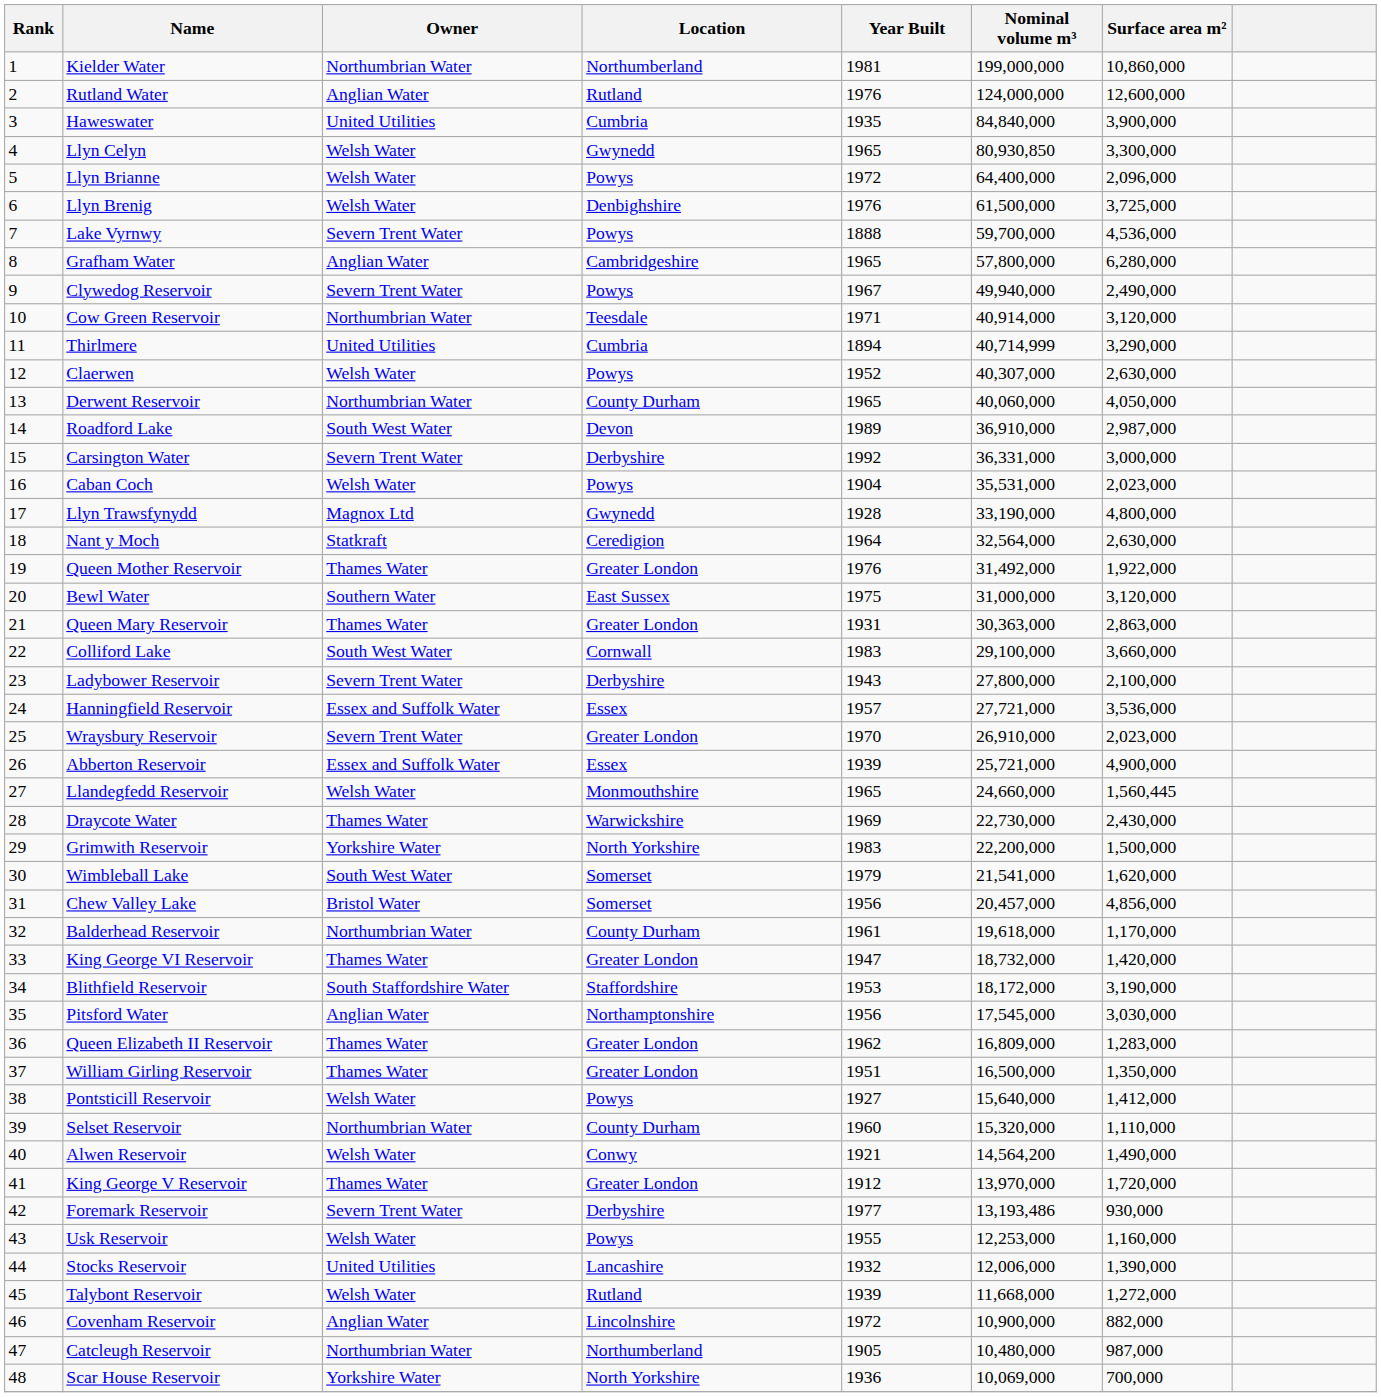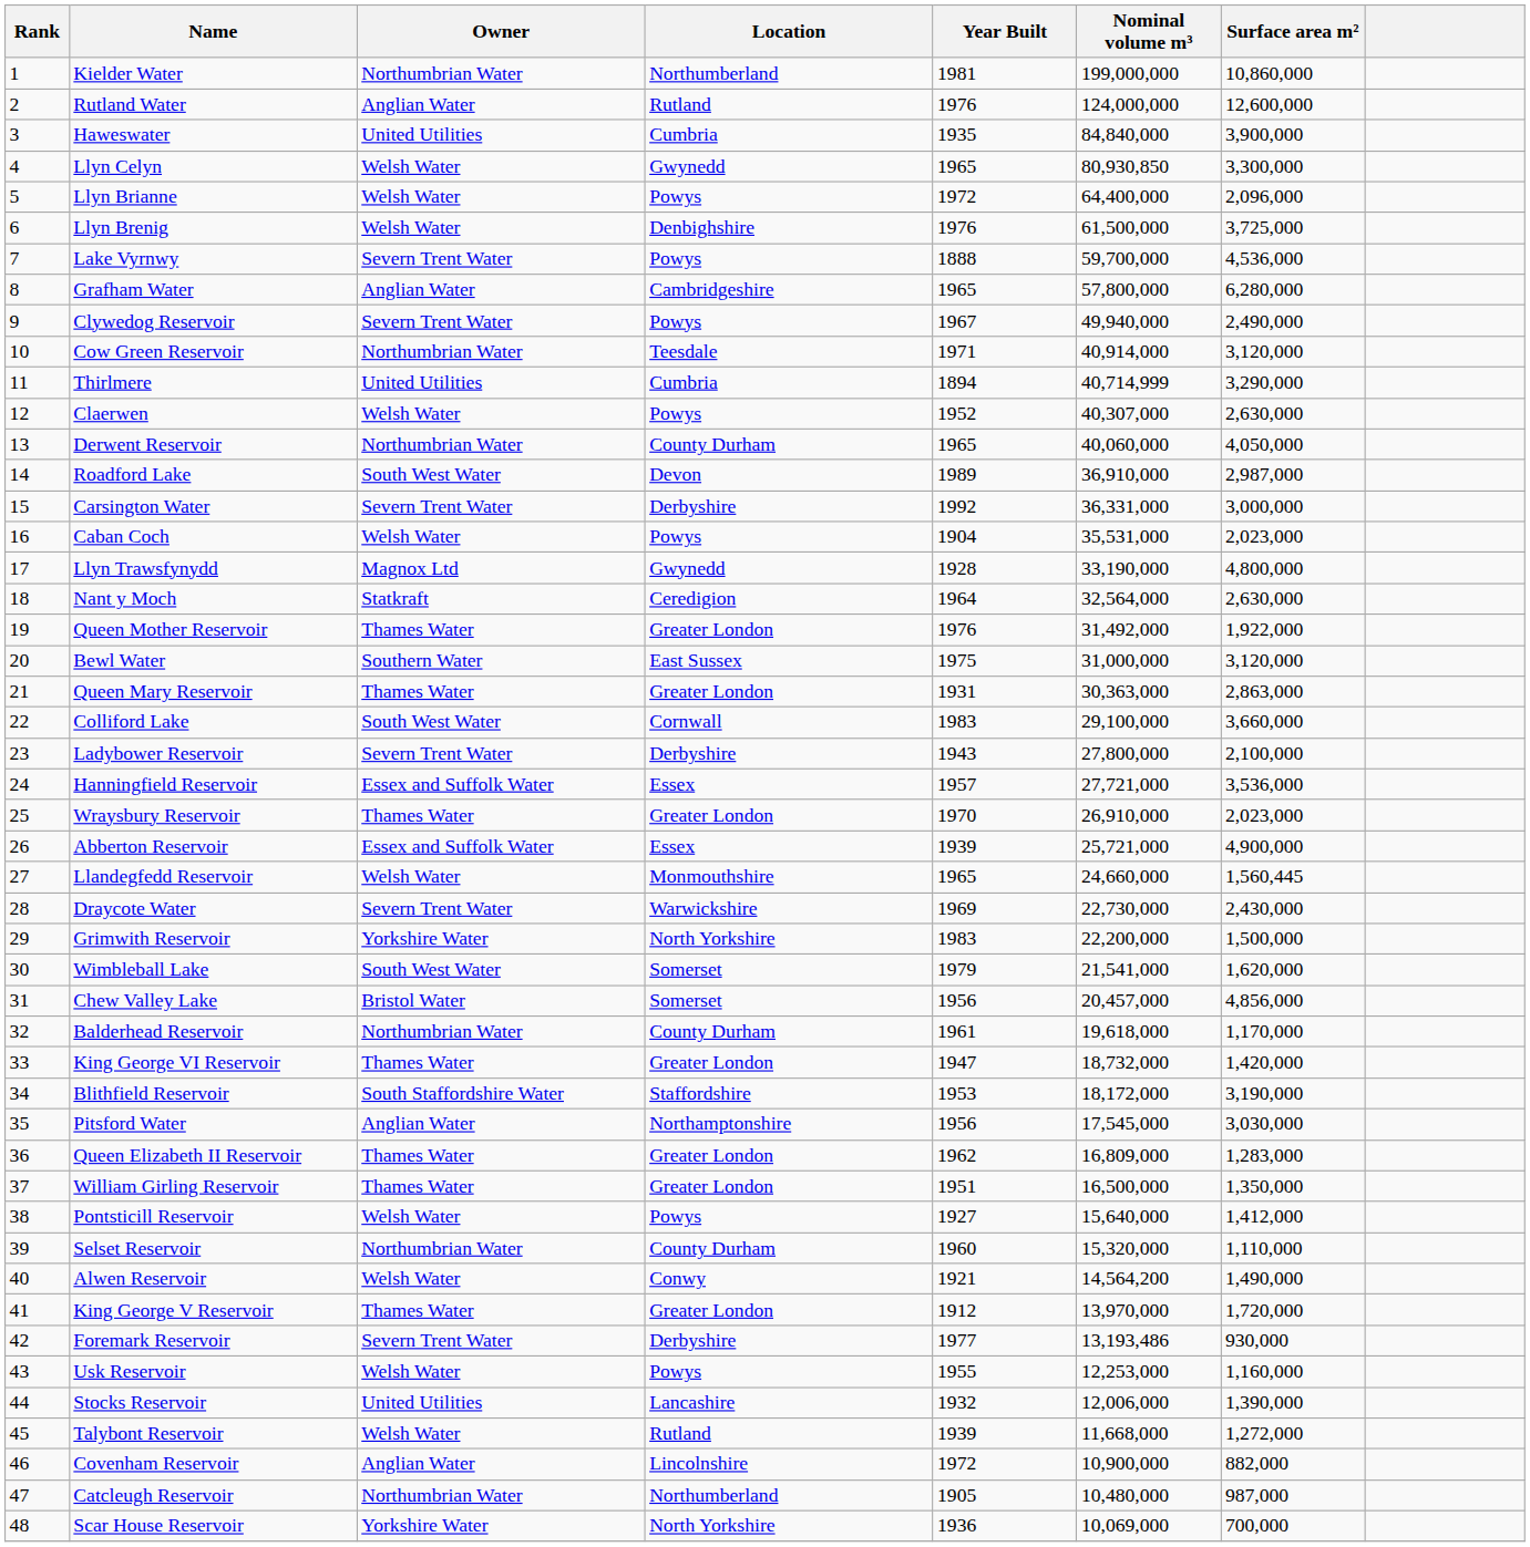 <table class="wikitable sortable">
 <tr>
 <th width="4%">Rank</th>
 <th width="18%">Name</th>
 <th width="18%">Owner</th>
 <th width="18%">Location</th>
 <th width="9%">Year Built</th>
 <th scope="col" class="text-align:right;" width="9%">Nominal volume m³</th>
 <th scope="col" class="text-align:right;" width="9%">Surface area m²</th>
 <th width="10%" class="unsortable"></th>
 </tr>
 <tr>
 <td>1</td>
 <td><a href='#'>Kielder Water</a></td>
 <td><a href='#'>Northumbrian Water</a></td>
 <td><a href='#'>Northumberland</a></td>
 <td>1981</td>
 <td>199,000,000</td>
 <td>10,860,000</td>
 <td></td>
 </tr>
 <tr>
 <td>2</td>
 <td><a href='#'>Rutland Water</a></td>
 <td><a href='#'>Anglian Water</a></td>
 <td><a href='#'>Rutland</a></td>
 <td>1976</td>
 <td>124,000,000</td>
 <td>12,600,000</td>
 <td></td>
 </tr>
 <tr>
 <td>3</td>
 <td><a href='#'>Haweswater</a></td>
 <td><a href='#'>United Utilities</a></td>
 <td><a href='#'>Cumbria</a></td>
 <td>1935</td>
 <td>84,840,000</td>
 <td>3,900,000</td>
 <td></td>
 </tr>
 <tr>
 <td>4</td>
 <td><a href='#'>Llyn Celyn</a></td>
 <td><a href='#'>Welsh Water</a></td>
 <td><a href='#'>Gwynedd</a></td>
 <td>1965</td>
 <td>80,930,850</td>
 <td>3,300,000</td>
 <td></td>
 </tr>
 <tr>
 <td>5</td>
 <td><a href='#'>Llyn Brianne</a></td>
 <td><a href='#'>Welsh Water</a></td>
 <td><a href='#'>Powys</a></td>
 <td>1972</td>
 <td>64,400,000</td>
 <td>2,096,000</td>
 <td></td>
 </tr>
 <tr>
 <td>6</td>
 <td><a href='#'>Llyn Brenig</a></td>
 <td><a href='#'>Welsh Water</a></td>
 <td><a href='#'>Denbighshire</a></td>
 <td>1976</td>
 <td>61,500,000</td>
 <td>3,725,000</td>
 <td></td>
 </tr>
 <tr>
 <td>7</td>
 <td><a href='#'>Lake Vyrnwy</a></td>
 <td><a href='#'>Severn Trent Water</a></td>
 <td><a href='#'>Powys</a></td>
 <td>1888</td>
 <td>59,700,000</td>
 <td>4,536,000</td>
 <td></td>
 </tr>
 <tr>
 <td>8</td>
 <td><a href='#'>Grafham Water</a></td>
 <td><a href='#'>Anglian Water</a></td>
 <td><a href='#'>Cambridgeshire</a></td>
 <td>1965</td>
 <td>57,800,000</td>
 <td>6,280,000</td>
 <td></td>
 </tr>
 <tr>
 <td>9</td>
 <td><a href='#'>Clywedog Reservoir</a></td>
 <td><a href='#'>Severn Trent Water</a></td>
 <td><a href='#'>Powys</a></td>
 <td>1967</td>
 <td>49,940,000</td>
 <td>2,490,000</td>
 <td></td>
 </tr>
 <tr>
 <td>10</td>
 <td><a href='#'>Cow Green Reservoir</a></td>
 <td><a href='#'>Northumbrian Water</a></td>
 <td><a href='#'>Teesdale</a></td>
 <td>1971</td>
 <td>40,914,000</td>
 <td>3,120,000</td>
 <td></td>
 </tr>
 <tr>
 <td>11</td>
 <td><a href='#'>Thirlmere</a></td>
 <td><a href='#'>United Utilities</a></td>
 <td><a href='#'>Cumbria</a></td>
 <td>1894</td>
 <td>40,714,999</td>
 <td>3,290,000</td>
 <td></td>
 </tr>
 <tr>
 <td>12</td>
 <td><a href='#'>Claerwen</a></td>
 <td><a href='#'>Welsh Water</a></td>
 <td><a href='#'>Powys</a></td>
 <td>1952</td>
 <td>40,307,000</td>
 <td>2,630,000</td>
 <td></td>
 </tr>
 <tr>
 <td>13</td>
 <td><a href='#'>Derwent Reservoir</a></td>
 <td><a href='#'>Northumbrian Water</a></td>
 <td><a href='#'>County Durham</a></td>
 <td>1965</td>
 <td>40,060,000</td>
 <td>4,050,000</td>
 <td></td>
 </tr>
 <tr>
 <td>14</td>
 <td><a href='#'>Roadford Lake</a></td>
 <td><a href='#'>South West Water</a></td>
 <td><a href='#'>Devon</a></td>
 <td>1989</td>
 <td>36,910,000</td>
 <td>2,987,000</td>
 <td></td>
 </tr>
 <tr>
 <td>15</td>
 <td><a href='#'>Carsington Water</a></td>
 <td><a href='#'>Severn Trent Water</a></td>
 <td><a href='#'>Derbyshire</a></td>
 <td>1992</td>
 <td>36,331,000</td>
 <td>3,000,000</td>
 <td></td>
 </tr>
 <tr>
 <td>16</td>
 <td><a href='#'>Caban Coch</a></td>
 <td><a href='#'>Welsh Water</a></td>
 <td><a href='#'>Powys</a></td>
 <td>1904</td>
 <td>35,531,000</td>
 <td>2,023,000</td>
 <td></td>
 </tr>
 <tr>
 <td>17</td>
 <td><a href='#'>Llyn Trawsfynydd</a></td>
 <td><a href='#'>Magnox Ltd</a></td>
 <td><a href='#'>Gwynedd</a></td>
 <td>1928</td>
 <td>33,190,000</td>
 <td>4,800,000</td>
 <td></td>
 </tr>
 <tr>
 <td>18</td>
 <td><a href='#'>Nant y Moch</a></td>
 <td><a href='#'>Statkraft</a></td>
 <td><a href='#'>Ceredigion</a></td>
 <td>1964</td>
 <td>32,564,000</td>
 <td>2,630,000</td>
 <td></td>
 </tr>
 <tr>
 <td>19</td>
 <td><a href='#'>Queen Mother Reservoir</a></td>
 <td><a href='#'>Thames Water</a></td>
 <td><a href='#'>Greater London</a></td>
 <td>1976</td>
 <td>31,492,000</td>
 <td>1,922,000</td>
 <td></td>
 </tr>
 <tr>
 <td>20</td>
 <td><a href='#'>Bewl Water</a></td>
 <td><a href='#'>Southern Water</a></td>
 <td><a href='#'>East Sussex</a></td>
 <td>1975</td>
 <td>31,000,000</td>
 <td>3,120,000</td>
 <td></td>
 </tr>
 <tr>
 <td>21</td>
 <td><a href='#'>Queen Mary Reservoir</a></td>
 <td><a href='#'>Thames Water</a></td>
 <td><a href='#'>Greater London</a></td>
 <td>1931</td>
 <td>30,363,000</td>
 <td>2,863,000</td>
 <td></td>
 </tr>
 <tr>
 <td>22</td>
 <td><a href='#'>Colliford Lake</a></td>
 <td><a href='#'>South West Water</a></td>
 <td><a href='#'>Cornwall</a></td>
 <td>1983</td>
 <td>29,100,000</td>
 <td>3,660,000</td>
 <td></td>
 </tr>
 <tr>
 <td>23</td>
 <td><a href='#'>Ladybower Reservoir</a></td>
 <td><a href='#'>Severn Trent Water</a></td>
 <td><a href='#'>Derbyshire</a></td>
 <td>1943</td>
 <td>27,800,000</td>
 <td>2,100,000</td>
 <td></td>
 </tr>
 <tr>
 <td>24</td>
 <td><a href='#'>Hanningfield Reservoir</a></td>
 <td><a href='#'>Essex and Suffolk Water</a></td>
 <td><a href='#'>Essex</a></td>
 <td>1957</td>
 <td>27,721,000</td>
 <td>3,536,000</td>
 <td></td>
 </tr>
 <tr>
 <td>25</td>
 <td><a href='#'>Wraysbury Reservoir</a></td>
-<td><a href='#'>Severn Trent Water</a></td>
+<td><a href='#'>Thames Water</a></td>
 <td><a href='#'>Greater London</a></td>
 <td>1970</td>
 <td>26,910,000</td>
 <td>2,023,000</td>
 <td></td>
 </tr>
 <tr>
 <td>26</td>
 <td><a href='#'>Abberton Reservoir</a></td>
 <td><a href='#'>Essex and Suffolk Water</a></td>
 <td><a href='#'>Essex</a></td>
 <td>1939</td>
 <td>25,721,000</td>
 <td>4,900,000</td>
 <td></td>
 </tr>
 <tr>
 <td>27</td>
 <td><a href='#'>Llandegfedd Reservoir</a></td>
 <td><a href='#'>Welsh Water</a></td>
 <td><a href='#'>Monmouthshire</a></td>
 <td>1965</td>
 <td>24,660,000</td>
 <td>1,560,445</td>
 <td></td>
 </tr>
 <tr>
 <td>28</td>
 <td><a href='#'>Draycote Water</a></td>
-<td><a href='#'>Thames Water</a></td>
+<td><a href='#'>Severn Trent Water</a></td>
 <td><a href='#'>Warwickshire</a></td>
 <td>1969</td>
 <td>22,730,000</td>
 <td>2,430,000</td>
 <td></td>
 </tr>
 <tr>
 <td>29</td>
 <td><a href='#'>Grimwith Reservoir</a></td>
 <td><a href='#'>Yorkshire Water</a></td>
 <td><a href='#'>North Yorkshire</a></td>
 <td>1983</td>
 <td>22,200,000</td>
 <td>1,500,000</td>
 <td></td>
 </tr>
 <tr>
 <td>30</td>
 <td><a href='#'>Wimbleball Lake</a></td>
 <td><a href='#'>South West Water</a></td>
 <td><a href='#'>Somerset</a></td>
 <td>1979</td>
 <td>21,541,000</td>
 <td>1,620,000</td>
 <td></td>
 </tr>
 <tr>
 <td>31</td>
 <td><a href='#'>Chew Valley Lake</a></td>
 <td><a href='#'>Bristol Water</a></td>
 <td><a href='#'>Somerset</a></td>
 <td>1956</td>
 <td>20,457,000</td>
 <td>4,856,000</td>
 <td></td>
 </tr>
 <tr>
 <td>32</td>
 <td><a href='#'>Balderhead Reservoir</a></td>
 <td><a href='#'>Northumbrian Water</a></td>
 <td><a href='#'>County Durham</a></td>
 <td>1961</td>
 <td>19,618,000</td>
 <td>1,170,000</td>
 <td></td>
 </tr>
 <tr>
 <td>33</td>
 <td><a href='#'>King George VI Reservoir</a></td>
 <td><a href='#'>Thames Water</a></td>
 <td><a href='#'>Greater London</a></td>
 <td>1947</td>
 <td>18,732,000</td>
 <td>1,420,000</td>
 <td></td>
 </tr>
 <tr>
 <td>34</td>
 <td><a href='#'>Blithfield Reservoir</a></td>
 <td><a href='#'>South Staffordshire Water</a></td>
 <td><a href='#'>Staffordshire</a></td>
 <td>1953</td>
 <td>18,172,000</td>
 <td>3,190,000</td>
 <td></td>
 </tr>
 <tr>
 <td>35</td>
 <td><a href='#'>Pitsford Water</a></td>
 <td><a href='#'>Anglian Water</a></td>
 <td><a href='#'>Northamptonshire</a></td>
 <td>1956</td>
 <td>17,545,000</td>
 <td>3,030,000</td>
 <td></td>
 </tr>
 <tr>
 <td>36</td>
 <td><a href='#'>Queen Elizabeth II Reservoir</a></td>
 <td><a href='#'>Thames Water</a></td>
 <td><a href='#'>Greater London</a></td>
 <td>1962</td>
 <td>16,809,000</td>
 <td>1,283,000</td>
 <td></td>
 </tr>
 <tr>
 <td>37</td>
 <td><a href='#'>William Girling Reservoir</a></td>
 <td><a href='#'>Thames Water</a></td>
 <td><a href='#'>Greater London</a></td>
 <td>1951</td>
 <td>16,500,000</td>
 <td>1,350,000</td>
 <td></td>
 </tr>
 <tr>
 <td>38</td>
 <td><a href='#'>Pontsticill Reservoir</a></td>
 <td><a href='#'>Welsh Water</a></td>
 <td><a href='#'>Powys</a></td>
 <td>1927</td>
 <td>15,640,000</td>
 <td>1,412,000</td>
 <td></td>
 </tr>
 <tr>
 <td>39</td>
 <td><a href='#'>Selset Reservoir</a></td>
 <td><a href='#'>Northumbrian Water</a></td>
 <td><a href='#'>County Durham</a></td>
 <td>1960</td>
 <td>15,320,000</td>
 <td>1,110,000</td>
 <td></td>
 </tr>
 <tr>
 <td>40</td>
 <td><a href='#'>Alwen Reservoir</a></td>
 <td><a href='#'>Welsh Water</a></td>
 <td><a href='#'>Conwy</a></td>
 <td>1921</td>
 <td>14,564,200</td>
 <td>1,490,000</td>
 <td></td>
 </tr>
 <tr>
 <td>41</td>
 <td><a href='#'>King George V Reservoir</a></td>
 <td><a href='#'>Thames Water</a></td>
 <td><a href='#'>Greater London</a></td>
 <td>1912</td>
 <td>13,970,000</td>
 <td>1,720,000</td>
 <td></td>
 </tr>
 <tr>
 <td>42</td>
 <td><a href='#'>Foremark Reservoir</a></td>
 <td><a href='#'>Severn Trent Water</a></td>
 <td><a href='#'>Derbyshire</a></td>
 <td>1977</td>
 <td>13,193,486</td>
 <td>930,000</td>
 <td></td>
 </tr>
 <tr>
 <td>43</td>
 <td><a href='#'>Usk Reservoir</a></td>
 <td><a href='#'>Welsh Water</a></td>
 <td><a href='#'>Powys</a></td>
 <td>1955</td>
 <td>12,253,000</td>
 <td>1,160,000</td>
 <td></td>
 </tr>
 <tr>
 <td>44</td>
 <td><a href='#'>Stocks Reservoir</a></td>
 <td><a href='#'>United Utilities</a></td>
 <td><a href='#'>Lancashire</a></td>
 <td>1932</td>
 <td>12,006,000</td>
 <td>1,390,000</td>
 <td></td>
 </tr>
 <tr>
 <td>45</td>
 <td><a href='#'>Talybont Reservoir</a></td>
 <td><a href='#'>Welsh Water</a></td>
 <td><a href='#'>Rutland</a></td>
 <td>1939</td>
 <td>11,668,000</td>
 <td>1,272,000</td>
 <td></td>
 </tr>
 <tr>
 <td>46</td>
 <td><a href='#'>Covenham Reservoir</a></td>
 <td><a href='#'>Anglian Water</a></td>
 <td><a href='#'>Lincolnshire</a></td>
 <td>1972</td>
 <td>10,900,000</td>
 <td>882,000</td>
 <td></td>
 </tr>
 <tr>
 <td>47</td>
 <td><a href='#'>Catcleugh Reservoir</a></td>
 <td><a href='#'>Northumbrian Water</a></td>
 <td><a href='#'>Northumberland</a></td>
 <td>1905</td>
 <td>10,480,000</td>
 <td>987,000</td>
 <td></td>
 </tr>
 <tr>
 <td>48</td>
 <td><a href='#'>Scar House Reservoir</a></td>
 <td><a href='#'>Yorkshire Water</a></td>
 <td><a href='#'>North Yorkshire</a></td>
 <td>1936</td>
 <td>10,069,000</td>
 <td>700,000</td>
 <td></td>
 </tr>
 <tr>
 </tr>
 </table>
